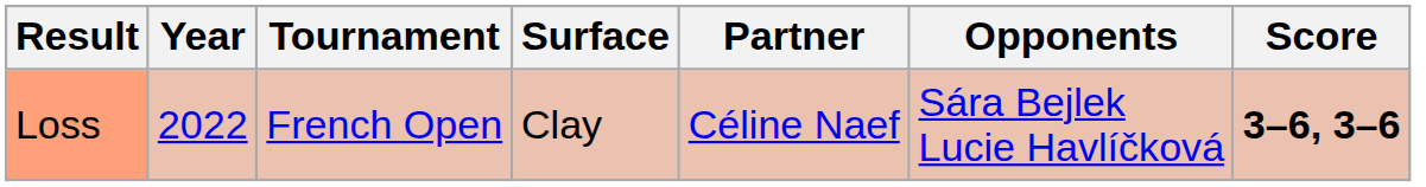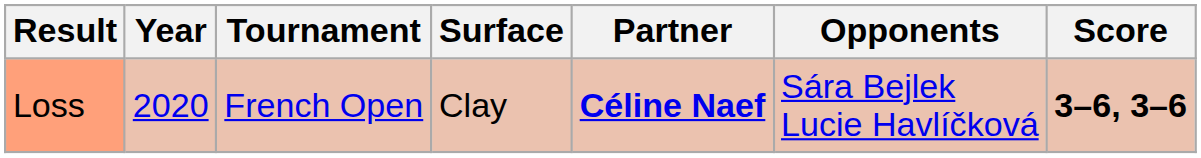 <table class="wikitable">
 <tr>
 <th>Result</th>
 <th>Year</th>
 <th>Tournament</th>
 <th>Surface</th>
 <th>Partner</th>
 <th>Opponents</th>
 <th>Score</th>
 </tr>
 <tr bgcolor=ebc2af>
 <td style="background:#ffa07a;">Loss</td>
-<td><a href='#'>2022</a></td>
+<td><a href='#'>2020</a></td>
 <td><a href='#'>French Open</a></td>
 <td>Clay</td>
-<td> <a href='#'>Céline Naef</a></td>
+<td><strong> <a href='#'>Céline Naef</a></strong></td>
 <td> <a href='#'>Sára Bejlek</a> <br>  <a href='#'>Lucie Havlíčková</a></td>
 <td><strong>3–6, 3–6</strong></td>
 </tr>
 </table>
